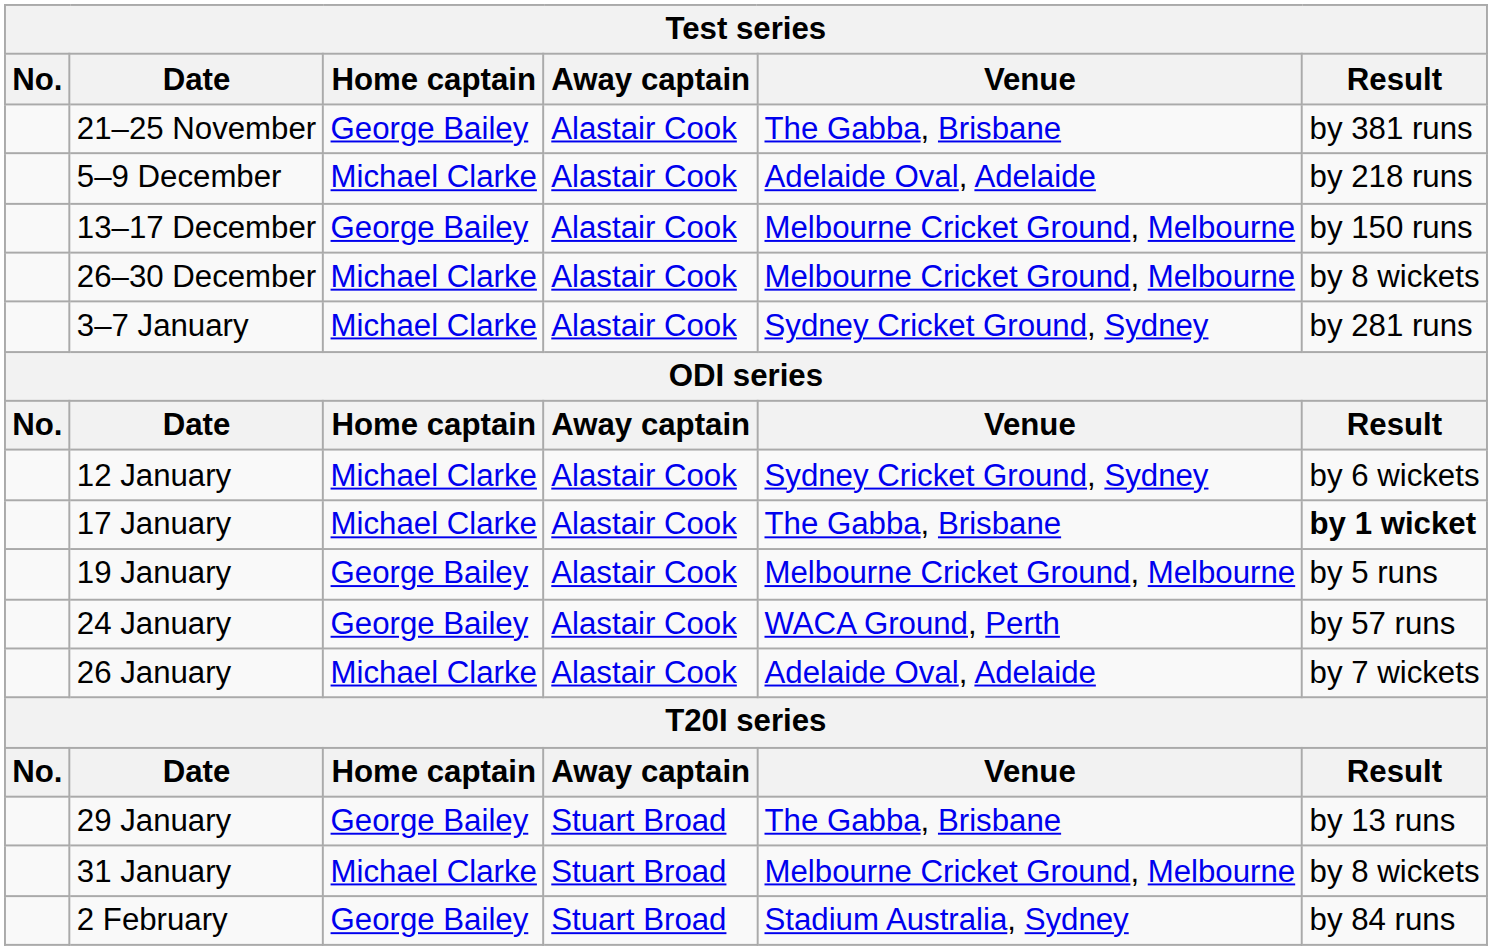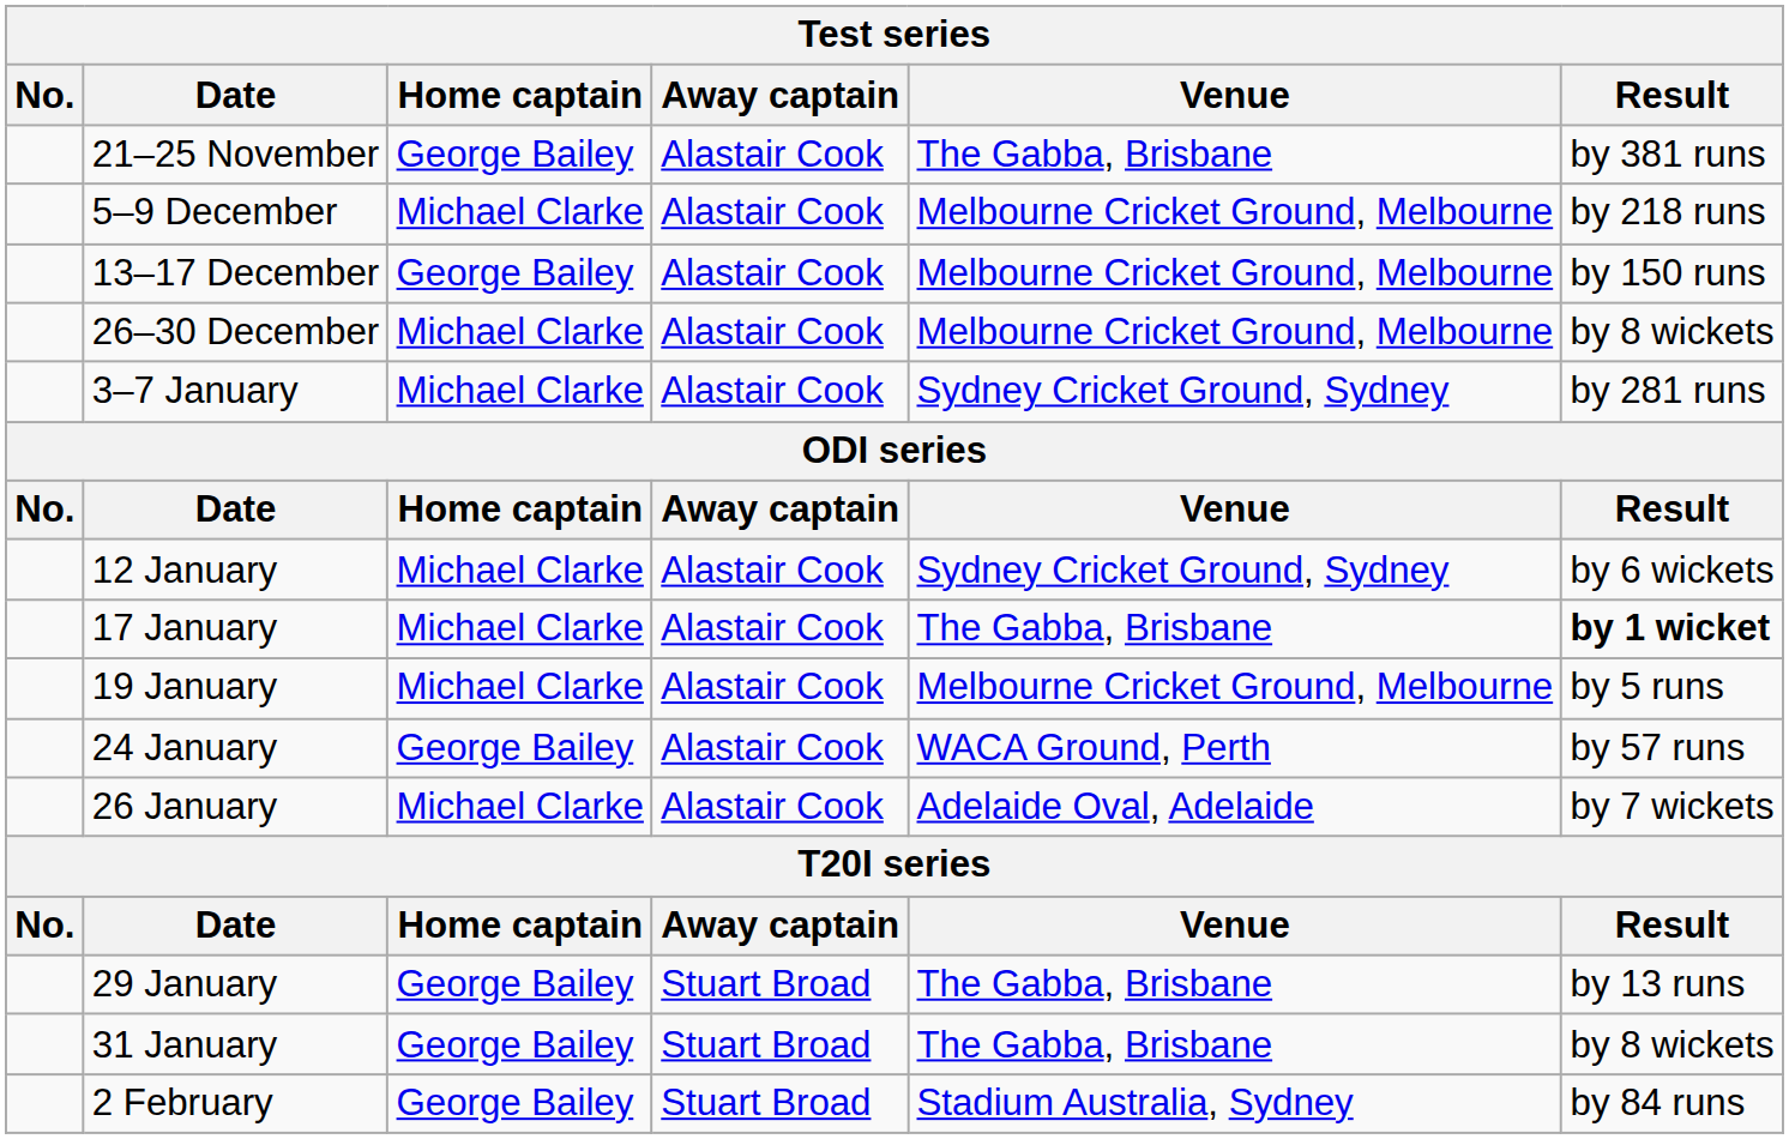 <table class="wikitable">
 <tr>
 <th colspan="9">Test series</th>
 </tr>
 <tr>
 <th>No.</th>
 <th>Date</th>
 <th>Home captain</th>
 <th>Away captain</th>
 <th>Venue</th>
 <th>Result</th>
 </tr>
 <tr>
 <td></td>
 <td>21–25 November</td>
 <td><a href='#'>George Bailey</a></td>
 <td><a href='#'>Alastair Cook</a></td>
 <td><a href='#'>The Gabba</a>, <a href='#'>Brisbane</a></td>
 <td> by 381 runs</td>
 </tr>
 <tr>
 <td></td>
 <td>5–9 December</td>
 <td><a href='#'>Michael Clarke</a></td>
 <td><a href='#'>Alastair Cook</a></td>
-<td><a href='#'>Adelaide Oval</a>, <a href='#'>Adelaide</a></td>
+<td><a href='#'>Melbourne Cricket Ground</a>, <a href='#'>Melbourne</a></td>
 <td> by 218 runs</td>
 </tr>
 <tr>
 <td></td>
 <td>13–17 December</td>
 <td><a href='#'>George Bailey</a></td>
 <td><a href='#'>Alastair Cook</a></td>
 <td><a href='#'>Melbourne Cricket Ground</a>, <a href='#'>Melbourne</a></td>
 <td> by 150 runs</td>
 </tr>
 <tr>
 <td></td>
 <td>26–30 December</td>
 <td><a href='#'>Michael Clarke</a></td>
 <td><a href='#'>Alastair Cook</a></td>
 <td><a href='#'>Melbourne Cricket Ground</a>, <a href='#'>Melbourne</a></td>
 <td> by 8 wickets</td>
 </tr>
 <tr>
 <td></td>
 <td>3–7 January</td>
 <td><a href='#'>Michael Clarke</a></td>
 <td><a href='#'>Alastair Cook</a></td>
 <td><a href='#'>Sydney Cricket Ground</a>, <a href='#'>Sydney</a></td>
 <td> by 281 runs</td>
 </tr>
 <tr>
 <th colspan="9">ODI series</th>
 </tr>
 <tr>
 <th>No.</th>
 <th>Date</th>
 <th>Home captain</th>
 <th>Away captain</th>
 <th>Venue</th>
 <th>Result</th>
 </tr>
 <tr>
 <td></td>
 <td>12 January</td>
 <td><a href='#'>Michael Clarke</a></td>
 <td><a href='#'>Alastair Cook</a></td>
 <td><a href='#'>Sydney Cricket Ground</a>, <a href='#'>Sydney</a></td>
 <td> by 6 wickets</td>
 </tr>
 <tr>
 <td></td>
 <td>17 January</td>
 <td><a href='#'>Michael Clarke</a></td>
 <td><a href='#'>Alastair Cook</a></td>
 <td><a href='#'>The Gabba</a>, <a href='#'>Brisbane</a></td>
 <td><strong> by 1 wicket</strong></td>
 </tr>
 <tr>
 <td></td>
 <td>19 January</td>
-<td><a href='#'>George Bailey</a></td>
+<td><a href='#'>Michael Clarke</a></td>
 <td><a href='#'>Alastair Cook</a></td>
 <td><a href='#'>Melbourne Cricket Ground</a>, <a href='#'>Melbourne</a></td>
 <td> by 5 runs</td>
 </tr>
 <tr>
 <td></td>
 <td>24 January</td>
 <td><a href='#'>George Bailey</a></td>
 <td><a href='#'>Alastair Cook</a></td>
 <td><a href='#'>WACA Ground</a>, <a href='#'>Perth</a></td>
 <td> by 57 runs</td>
 </tr>
 <tr>
 <td></td>
 <td>26 January</td>
 <td><a href='#'>Michael Clarke</a></td>
 <td><a href='#'>Alastair Cook</a></td>
 <td><a href='#'>Adelaide Oval</a>, <a href='#'>Adelaide</a></td>
 <td> by 7 wickets</td>
 </tr>
 <tr>
 <th colspan="9">T20I series</th>
 </tr>
 <tr>
 <th>No.</th>
 <th>Date</th>
 <th>Home captain</th>
 <th>Away captain</th>
 <th>Venue</th>
 <th>Result</th>
 </tr>
 <tr>
 <td></td>
 <td>29 January</td>
 <td><a href='#'>George Bailey</a></td>
 <td><a href='#'>Stuart Broad</a></td>
 <td><a href='#'>The Gabba</a>, <a href='#'>Brisbane</a></td>
 <td> by 13 runs</td>
 </tr>
 <tr>
 <td></td>
 <td>31 January</td>
-<td><a href='#'>Michael Clarke</a></td>
+<td><a href='#'>George Bailey</a></td>
 <td><a href='#'>Stuart Broad</a></td>
-<td><a href='#'>Melbourne Cricket Ground</a>, <a href='#'>Melbourne</a></td>
+<td><a href='#'>The Gabba</a>, <a href='#'>Brisbane</a></td>
 <td> by 8 wickets</td>
 </tr>
 <tr>
 <td></td>
 <td>2 February</td>
 <td><a href='#'>George Bailey</a></td>
 <td><a href='#'>Stuart Broad</a></td>
 <td><a href='#'>Stadium Australia</a>, <a href='#'>Sydney</a></td>
 <td> by 84 runs</td>
 </tr>
 </table>
